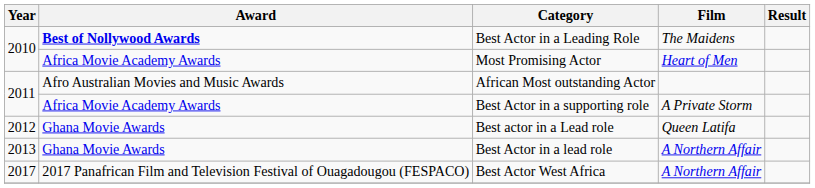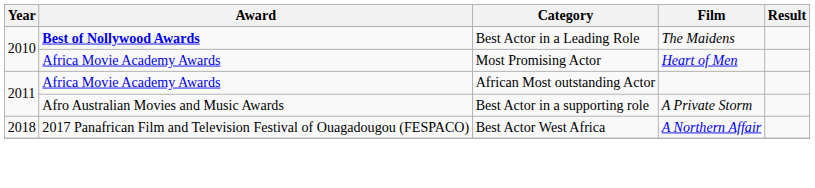 <table class="wikitable plainrowheaders sortable">
 <tr>
 <th>Year</th>
 <th>Award</th>
 <th>Category</th>
 <th>Film</th>
 <th>Result</th>
 </tr>
 <tr>
 <td rowspan="2">2010</td>
 <td><strong><a href='#'>Best of Nollywood Awards</a></strong></td>
 <td>Best Actor in a Leading Role</td>
 <td><em>The Maidens</em></td>
 <td></td>
 </tr>
 <tr>
 <td><a href='#'>Africa Movie Academy Awards</a></td>
 <td>Most Promising Actor</td>
 <td><em><a href='#'>Heart of Men</a></em></td>
 <td></td>
 </tr>
 <tr>
 <td rowspan="2">2011</td>
-<td>Afro Australian Movies and Music Awards</td>
+<td><a href='#'>Africa Movie Academy Awards</a></td>
 <td>African Most outstanding Actor</td>
 <td></td>
 <td></td>
 </tr>
 <tr>
-<td><a href='#'>Africa Movie Academy Awards</a></td>
+<td>Afro Australian Movies and Music Awards</td>
 <td>Best Actor in a supporting role</td>
 <td><em>A Private Storm</em></td>
 <td></td>
 </tr>
 <tr>
-<td>2012</td>
-<td><a href='#'>Ghana Movie Awards</a></td>
-<td>Best actor in a Lead role</td>
-<td><em>Queen Latifa</em></td>
-<td></td>
-</tr>
-<tr>
-<td>2013</td>
-<td><a href='#'>Ghana Movie Awards</a></td>
-<td>Best Actor in a lead role</td>
-<td><em><a href='#'>A Northern Affair</a></em></td>
-<td></td>
-</tr>
-<tr>
-<td>2017</td>
+<td>2018</td>
 <td>2017 Panafrican Film and Television Festival of Ouagadougou (FESPACO)</td>
 <td>Best Actor West Africa</td>
 <td><em><a href='#'>A Northern Affair</a></em></td>
 <td></td>
 </tr>
 <tr>
 </tr>
 </table>
